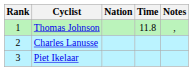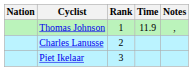 <table class="wikitable sortable" style="text-align:center">
 <tr>
+<th>Nation</th>
+<th>Cyclist</th>
 <th>Rank</th>
-<th>Cyclist</th>
-<th>Nation</th>
 <th>Time</th>
 <th>Notes</th>
 </tr>
 <tr bgcolor=bbf3bb>
+<td align=left></td>
+<td align=left><a href='#'>Thomas Johnson</a></td>
 <td>1</td>
-<td align=left><a href='#'>Thomas Johnson</a></td>
-<td align=left></td>
-<td>11.8</td>
+<td>11.9</td>
 <td>, </td>
 </tr>
 <tr bgcolor=bbf3ff>
+<td align=left></td>
+<td align=left><a href='#'>Charles Lanusse</a></td>
 <td>2</td>
-<td align=left><a href='#'>Charles Lanusse</a></td>
-<td align=left></td>
 <td></td>
 <td></td>
 </tr>
 <tr bgcolor=bbf3ff>
+<td align=left></td>
+<td align=left><a href='#'>Piet Ikelaar</a></td>
 <td>3</td>
-<td align=left><a href='#'>Piet Ikelaar</a></td>
-<td align=left></td>
 <td></td>
 <td></td>
 </tr>
 </table>
